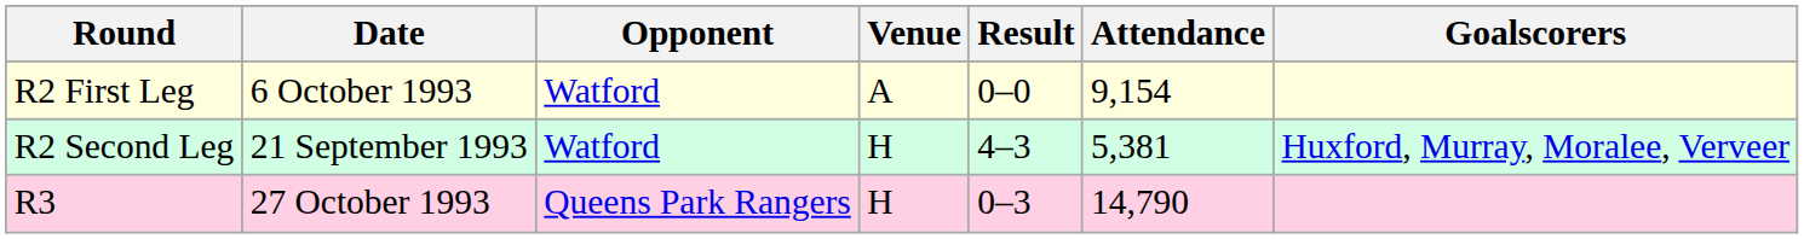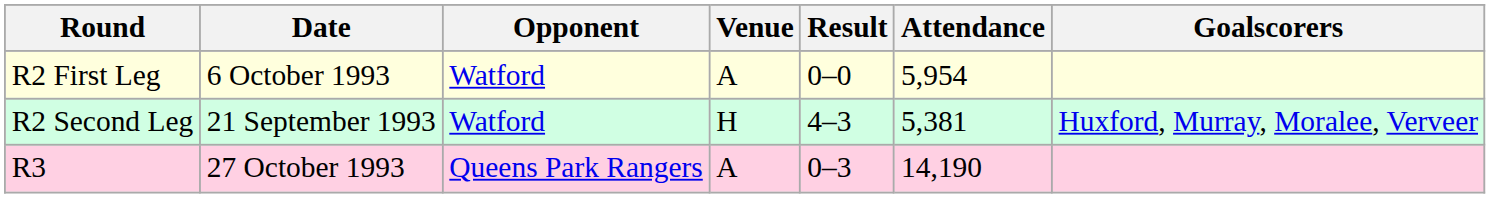 <table class="wikitable">
 <tr>
 <th>Round</th>
 <th>Date</th>
 <th>Opponent</th>
 <th>Venue</th>
 <th>Result</th>
 <th>Attendance</th>
 <th>Goalscorers</th>
 </tr>
 <tr style="background-color: #ffffdd;">
 <td>R2 First Leg</td>
 <td>6 October 1993</td>
 <td><a href='#'>Watford</a></td>
 <td>A</td>
 <td>0–0</td>
-<td>9,154</td>
+<td>5,954</td>
 <td></td>
 </tr>
 <tr style="background-color: #d0ffe3;">
 <td>R2 Second Leg</td>
 <td>21 September 1993</td>
 <td><a href='#'>Watford</a></td>
 <td>H</td>
 <td>4–3 </td>
 <td>5,381</td>
 <td><a href='#'>Huxford</a>, <a href='#'>Murray</a>, <a href='#'>Moralee</a>, <a href='#'>Verveer</a></td>
 </tr>
 <tr style="background-color: #ffd0e3;">
 <td>R3</td>
 <td>27 October 1993</td>
 <td><a href='#'>Queens Park Rangers</a></td>
-<td>H</td>
+<td>A</td>
 <td>0–3</td>
-<td>14,790</td>
+<td>14,190</td>
 <td></td>
 </tr>
 </table>
